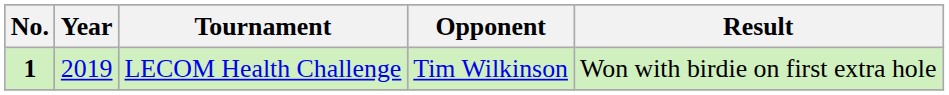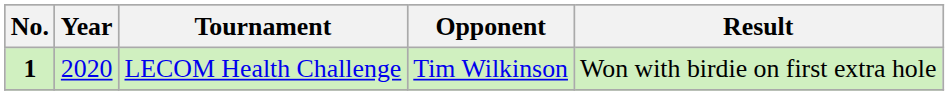 <table class="wikitable" style="font-size:95%;">
 <tr>
 <th>No.</th>
 <th>Year</th>
 <th>Tournament</th>
 <th>Opponent</th>
 <th>Result</th>
 </tr>
 <tr style="background:#D0F0C0;">
 <td align=center><strong>1</strong></td>
-<td><a href='#'>2019</a></td>
+<td><a href='#'>2020</a></td>
 <td><a href='#'>LECOM Health Challenge</a></td>
 <td> <a href='#'>Tim Wilkinson</a></td>
 <td>Won with birdie on first extra hole</td>
 </tr>
 </table>
